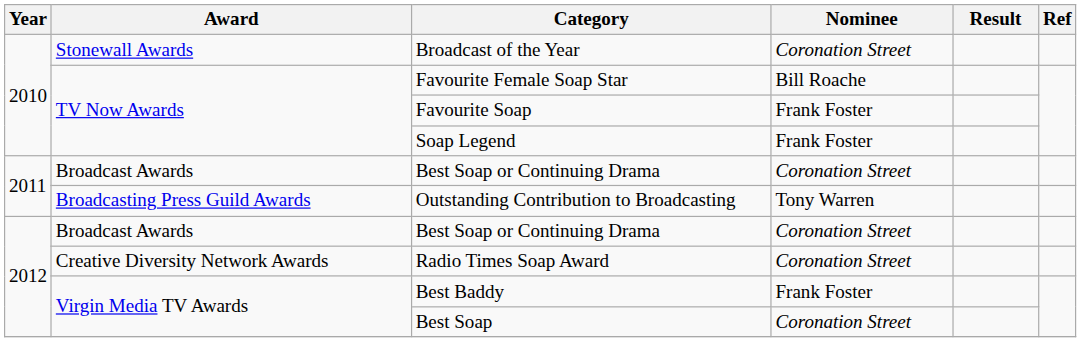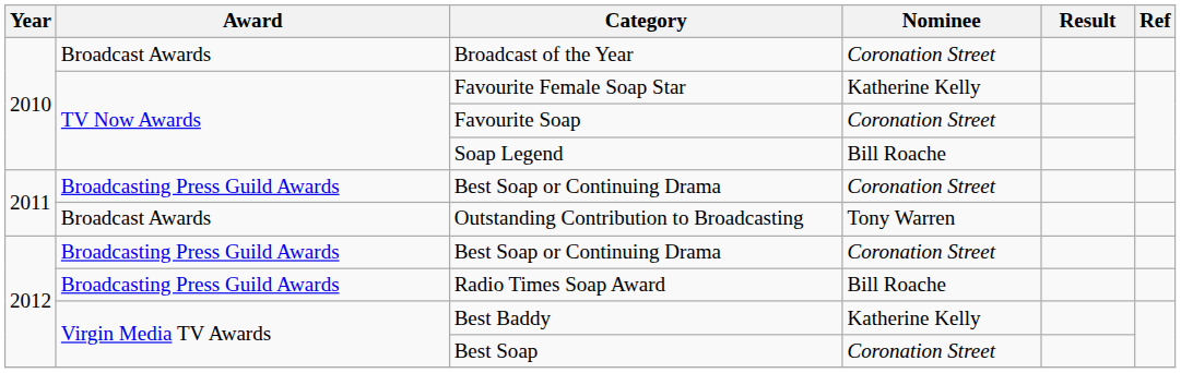 <table class="wikitable">
 <tr>
 <th>Year</th>
 <th width="295">Award</th>
 <th width="295">Category</th>
 <th width="145">Nominee</th>
 <th width="65">Result</th>
 <th>Ref</th>
 </tr>
 <tr>
 <td rowspan="4">2010</td>
-<td><a href='#'>Stonewall Awards</a></td>
+<td>Broadcast Awards</td>
 <td>Broadcast of the Year</td>
 <td><em>Coronation Street</em></td>
 <td></td>
 <td align="center"></td>
 </tr>
 <tr>
 <td rowspan="3"><a href='#'>TV Now Awards</a></td>
 <td>Favourite Female Soap Star</td>
-<td>Bill Roache</td>
+<td>Katherine Kelly</td>
 <td></td>
 <td align="center" rowspan="3"></td>
 </tr>
 <tr>
 <td>Favourite Soap</td>
-<td>Frank Foster</td>
+<td><em>Coronation Street</em></td>
 <td></td>
 </tr>
 <tr>
 <td>Soap Legend</td>
-<td>Frank Foster</td>
+<td>Bill Roache</td>
 <td></td>
 </tr>
 <tr>
 <td rowspan="2">2011</td>
+<td><a href='#'>Broadcasting Press Guild Awards</a></td>
+<td>Best Soap or Continuing Drama</td>
+<td><em>Coronation Street</em></td>
+<td></td>
+<td align="center"></td>
+</tr>
+<tr>
 <td>Broadcast Awards</td>
+<td>Outstanding Contribution to Broadcasting</td>
+<td>Tony Warren</td>
+<td></td>
+<td align="center"></td>
+</tr>
+<tr>
+<td rowspan="4">2012</td>
+<td><a href='#'>Broadcasting Press Guild Awards</a></td>
 <td>Best Soap or Continuing Drama</td>
 <td><em>Coronation Street</em></td>
 <td></td>
 <td align="center"></td>
 </tr>
 <tr>
 <td><a href='#'>Broadcasting Press Guild Awards</a></td>
-<td>Outstanding Contribution to Broadcasting</td>
-<td>Tony Warren</td>
-<td></td>
-<td align="center"></td>
-</tr>
-<tr>
-<td rowspan="4">2012</td>
-<td>Broadcast Awards</td>
-<td>Best Soap or Continuing Drama</td>
-<td><em>Coronation Street</em></td>
-<td></td>
-<td align="center"></td>
-</tr>
-<tr>
-<td>Creative Diversity Network Awards</td>
 <td>Radio Times Soap Award</td>
-<td><em>Coronation Street</em></td>
+<td>Bill Roache</td>
 <td></td>
 <td align="center"></td>
 </tr>
 <tr>
 <td rowspan="2"><a href='#'>Virgin Media</a> TV Awards</td>
 <td>Best Baddy</td>
-<td>Frank Foster</td>
+<td>Katherine Kelly</td>
 <td></td>
 <td align="center" rowspan="2"><br></td>
 </tr>
 <tr>
 <td>Best Soap</td>
 <td><em>Coronation Street</em></td>
 <td></td>
 </tr>
 <tr>
 </tr>
 </table>
